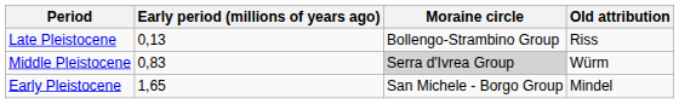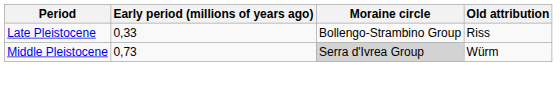 <table class="wikitable">
 <tr>
 <th>Period</th>
 <th>Early period (millions of years ago)</th>
 <th>Moraine circle</th>
 <th>Old attribution</th>
 </tr>
 <tr>
 <td><a href='#'>Late Pleistocene</a></td>
-<td>0,13</td>
+<td>0,33</td>
 <td>Bollengo-Strambino Group</td>
 <td>Riss</td>
 </tr>
 <tr>
 <td><a href='#'>Middle Pleistocene</a></td>
-<td>0,83</td>
+<td>0,73</td>
 <td style="background: lightgrey;">Serra d'Ivrea Group</td>
 <td>Würm</td>
 </tr>
-<tr>
-<td><a href='#'>Early Pleistocene</a></td>
-<td>1,65</td>
-<td>San Michele - Borgo Group</td>
-<td>Mindel</td>
-</tr>
 </table>
